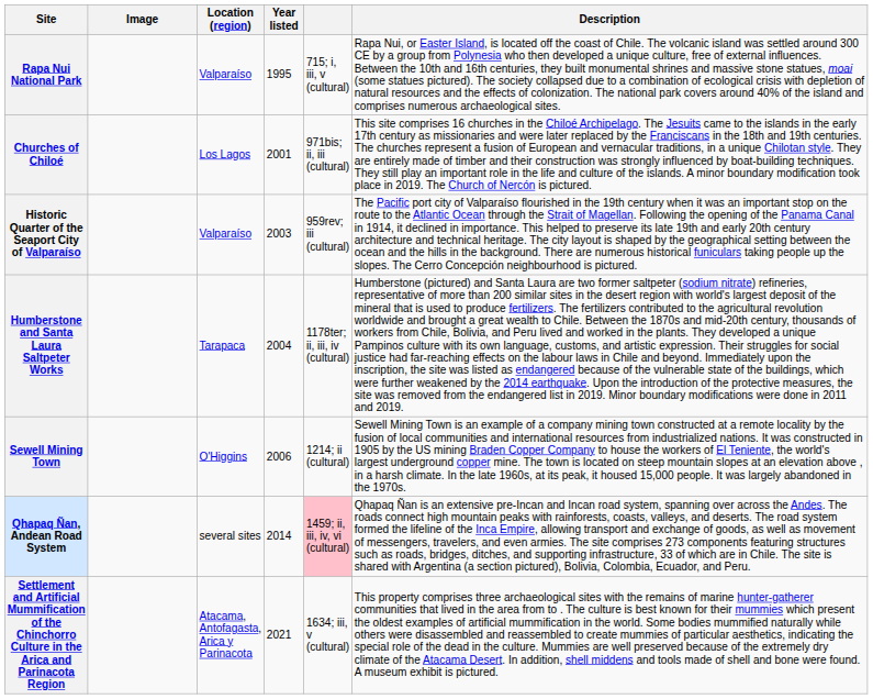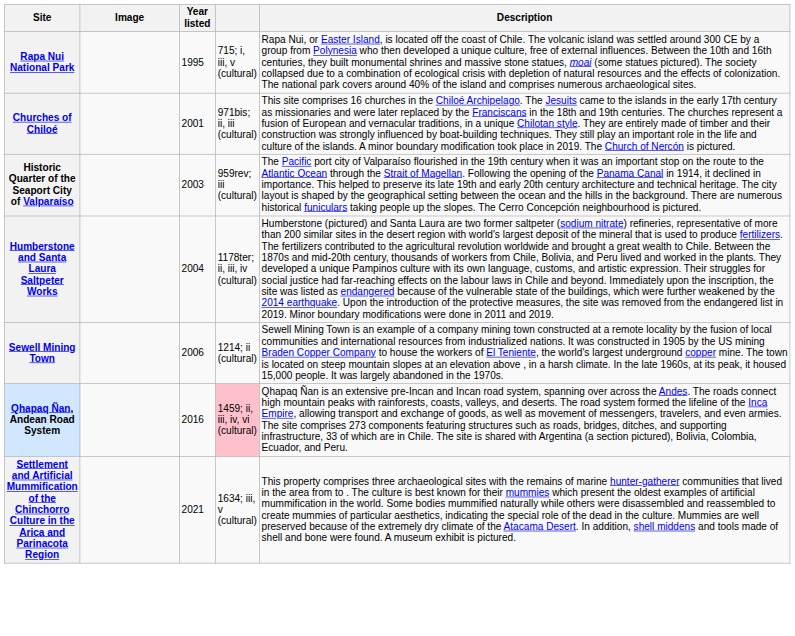 <table class="wikitable sortable plainrowheaders">
 <tr>
 <th style="width:100px;" scope="col">Site</th>
 <th class="unsortable"  style="width:150px;" scope="col">Image</th>
-<th style="width:80px;" scope="col">Location (<a href='#'>region</a>)</th>
 <th style="width:50px;" scope="col">Year listed</th>
 <th style="width:60px;" scope="col" data-sort-type="number"></th>
 <th scope="col" class="unsortable">Description</th>
 </tr>
 <tr>
 <th scope=row><a href='#'>Rapa Nui National Park</a></th>
 <td></td>
-<td><a href='#'>Valparaíso</a></td>
 <td>1995</td>
 <td>715; i, iii, v (cultural)</td>
 <td>Rapa Nui, or <a href='#'>Easter Island</a>, is located  off the coast of Chile. The volcanic island was settled around 300 CE by a group from <a href='#'>Polynesia</a> who then developed a unique culture, free of external influences. Between the 10th and 16th centuries, they built monumental shrines and massive stone statues, <em><a href='#'>moai</a></em> (some statues pictured). The society collapsed due to a combination of ecological crisis with depletion of natural resources and the effects of colonization. The national park covers around 40% of the island and comprises numerous archaeological sites.</td>
 </tr>
 <tr>
 <th scope=row><a href='#'>Churches of Chiloé</a></th>
 <td></td>
-<td><a href='#'>Los Lagos</a></td>
 <td>2001</td>
 <td>971bis; ii, iii (cultural)</td>
 <td>This site comprises 16 churches in the <a href='#'>Chiloé Archipelago</a>. The <a href='#'>Jesuits</a> came to the islands in the early 17th century as missionaries and were later replaced by the <a href='#'>Franciscans</a> in the 18th and 19th centuries. The churches represent a fusion of European and vernacular traditions, in a unique <a href='#'>Chilotan style</a>. They are entirely made of timber and their construction was strongly influenced by boat-building techniques. They still play an important role in the life and culture of the islands. A minor boundary modification took place in 2019. The <a href='#'>Church of Nercón</a> is pictured.</td>
 </tr>
 <tr>
 <th scope=row>Historic Quarter of the Seaport City of <a href='#'>Valparaíso</a></th>
 <td></td>
-<td><a href='#'>Valparaíso</a></td>
 <td>2003</td>
 <td>959rev; iii (cultural)</td>
 <td>The <a href='#'>Pacific</a> port city of Valparaíso flourished in the 19th century when it was an important stop on the route to the <a href='#'>Atlantic Ocean</a> through the <a href='#'>Strait of Magellan</a>. Following the opening of the <a href='#'>Panama Canal</a> in 1914, it declined in importance. This helped to preserve its late 19th and early 20th century architecture and technical heritage. The city layout is shaped by the geographical setting between the ocean and the hills in the background. There are numerous historical <a href='#'>funiculars</a> taking people up the slopes. The Cerro Concepción neighbourhood is pictured.</td>
 </tr>
 <tr>
 <th scope=row><a href='#'>Humberstone and Santa Laura Saltpeter Works</a></th>
 <td></td>
-<td><a href='#'>Tarapaca</a></td>
 <td>2004</td>
 <td>1178ter; ii, iii, iv (cultural)</td>
 <td>Humberstone (pictured) and Santa Laura are two former saltpeter (<a href='#'>sodium nitrate</a>) refineries, representative of more than 200 similar sites in the desert region with world's largest deposit of the mineral that is used to produce <a href='#'>fertilizers</a>. The fertilizers contributed to the agricultural revolution worldwide and brought a great wealth to Chile. Between the 1870s and mid-20th century, thousands of workers from Chile, Bolivia, and Peru lived and worked in the plants. They developed a unique Pampinos culture with its own language, customs, and artistic expression. Their struggles for social justice had far-reaching effects on the labour laws in Chile and beyond. Immediately upon the inscription, the site was listed as <a href='#'>endangered</a> because of the vulnerable state of the buildings, which were further weakened by the <a href='#'>2014 earthquake</a>. Upon the introduction of the protective measures, the site was removed from the endangered list in 2019. Minor boundary modifications were done in 2011 and 2019.</td>
 </tr>
 <tr>
 <th scope=row><a href='#'>Sewell Mining Town</a></th>
 <td></td>
-<td><a href='#'>O'Higgins</a></td>
 <td>2006</td>
 <td>1214; ii (cultural)</td>
 <td>Sewell Mining Town is an example of a company mining town constructed at a remote locality by the fusion of local communities and international resources from industrialized nations. It was constructed in 1905 by the US mining <a href='#'>Braden Copper Company</a> to house the workers of <a href='#'>El Teniente</a>, the  world's largest underground <a href='#'>copper</a> mine. The town is located on steep mountain slopes at an elevation above , in a harsh climate. In the late 1960s, at its peak, it housed 15,000 people. It was largely abandoned in the 1970s. </td>
 </tr>
 <tr>
 <th scope="row" style="background:#D0E7FF;"><a href='#'>Qhapaq Ñan</a>, Andean Road System</th>
 <td></td>
-<td>several sites</td>
-<td>2014</td>
+<td>2016</td>
 <td style="background: pink;">1459; ii, iii, iv, vi (cultural)</td>
 <td>Qhapaq Ñan is an extensive pre-Incan and Incan road system, spanning over  across the <a href='#'>Andes</a>. The roads connect high mountain peaks with rainforests, coasts, valleys, and deserts. The road system formed the lifeline of the <a href='#'>Inca Empire</a>, allowing transport and exchange of goods, as well as movement of messengers, travelers, and even armies. The site comprises 273 components featuring structures such as roads, bridges, ditches, and supporting infrastructure, 33 of which are in Chile. The site is shared with Argentina (a section pictured), Bolivia, Colombia, Ecuador, and Peru.</td>
 </tr>
 <tr>
 <th scope=row><a href='#'>Settlement and Artificial Mummification of the Chinchorro Culture in the Arica and Parinacota Region</a></th>
 <td></td>
-<td><a href='#'>Atacama</a>, <a href='#'>Antofagasta</a>, <a href='#'>Arica y Parinacota</a></td>
 <td>2021</td>
 <td>1634; iii, v (cultural)</td>
 <td>This property comprises three archaeological sites with the remains of marine <a href='#'>hunter-gatherer</a> communities that lived in the area from  to . The culture is best known for their <a href='#'>mummies</a> which present the oldest examples of artificial mummification in the world. Some bodies mummified naturally while others were disassembled and reassembled to create mummies of particular aesthetics, indicating the special role of the dead in the culture. Mummies are well preserved because of the extremely dry climate of the <a href='#'>Atacama Desert</a>. In addition, <a href='#'>shell middens</a> and tools made of shell and bone were found. A museum exhibit is pictured.</td>
 </tr>
 </table>
